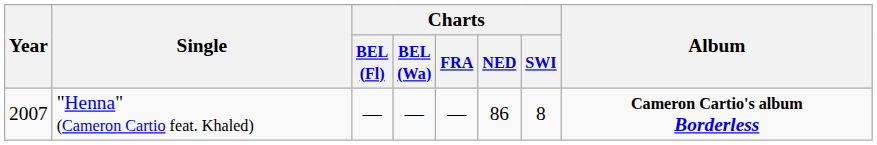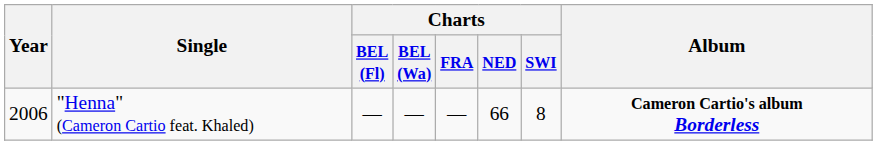 <table class="wikitable">
 <tr>
 <th style="text-align:center;" rowspan="2">Year</th>
 <th rowspan="2" style="text-align:center; width:240px;">Single</th>
 <th style="text-align:center;" colspan="5">Charts</th>
 <th rowspan="2" style="text-align:center; width:250px;">Album</th>
 </tr>
 <tr>
 <th width="20"><small><a href='#'>BEL<br>(Fl)</a></small></th>
 <th width="20"><small><a href='#'>BEL<br>(Wa)</a></small></th>
 <th width="20"><small><a href='#'>FRA</a></small></th>
 <th width="20"><small><a href='#'>NED</a></small></th>
 <th width="20"><small><a href='#'>SWI</a></small></th>
 </tr>
 <tr>
-<td style="text-align:center;">2007</td>
+<td style="text-align:center;">2006</td>
 <td>"<a href='#'>Henna</a>"<br><small>(<a href='#'>Cameron Cartio</a> feat. Khaled)</small></td>
 <td style="text-align:center;">—</td>
 <td style="text-align:center;">—</td>
 <td style="text-align:center;">—</td>
-<td style="text-align:center;">86</td>
+<td style="text-align:center;">66</td>
 <td style="text-align:center;">8</td>
 <td style="text-align:center;"><strong><small>Cameron Cartio's album</small><br><em><a href='#'>Borderless</a></em></strong></td>
 </tr>
 </table>
